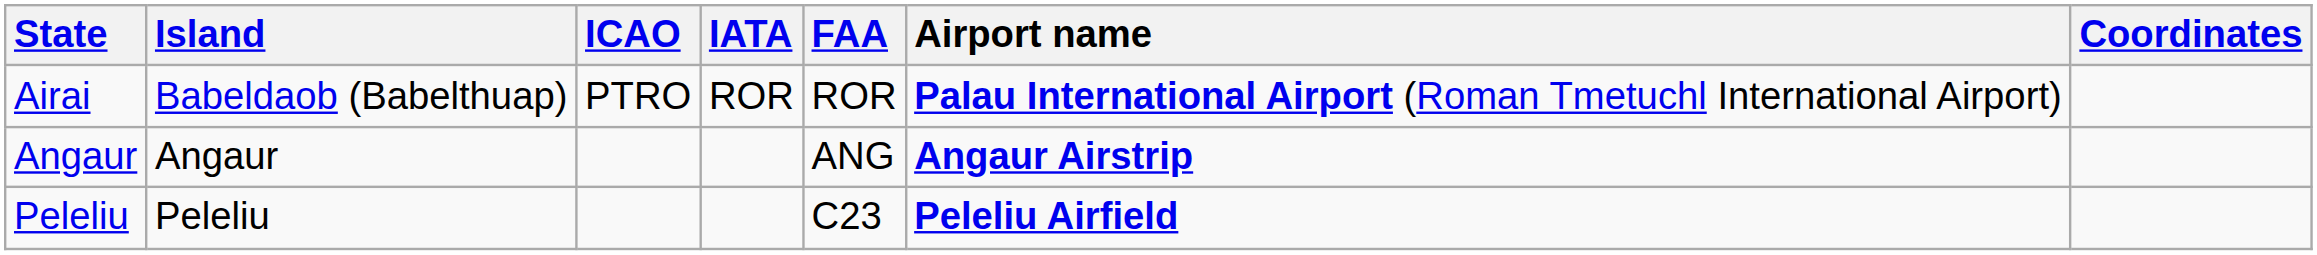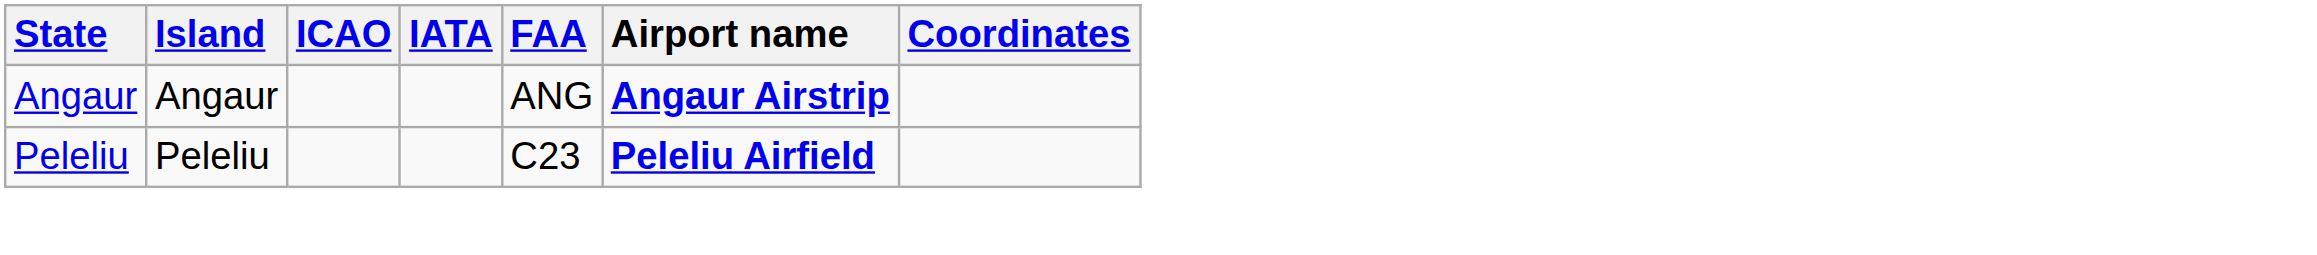 <table class="wikitable sortable">
 <tr valign=baseline>
 <th style="text-align:left; white-space:nowrap;"><a href='#'>State</a></th>
 <th style="text-align:left; white-space:nowrap;"><a href='#'>Island</a></th>
 <th style="text-align:left;"><a href='#'>ICAO</a></th>
 <th style="text-align:left;"><a href='#'>IATA</a></th>
 <th style="text-align:left;"><a href='#'>FAA</a></th>
 <th style="text-align:left; white-space:nowrap;">Airport name</th>
 <th style="text-align:left;"><a href='#'>Coordinates</a></th>
-</tr>
-<tr valign=top>
-<td><a href='#'>Airai</a></td>
-<td><a href='#'>Babeldaob</a> (Babelthuap)</td>
-<td>PTRO</td>
-<td>ROR</td>
-<td>ROR </td>
-<td><strong><a href='#'>Palau International Airport</a></strong> (<a href='#'>Roman Tmetuchl</a> International Airport)</td>
-<td></td>
 </tr>
 <tr valign=top>
 <td><a href='#'>Angaur</a></td>
 <td>Angaur</td>
 <td></td>
 <td></td>
 <td>ANG </td>
 <td><strong><a href='#'>Angaur Airstrip</a></strong></td>
 <td></td>
 </tr>
 <tr valign=top>
 <td><a href='#'>Peleliu</a></td>
 <td>Peleliu</td>
 <td></td>
 <td></td>
 <td>C23 </td>
 <td><strong><a href='#'>Peleliu Airfield</a></strong></td>
 <td></td>
 </tr>
 </table>
